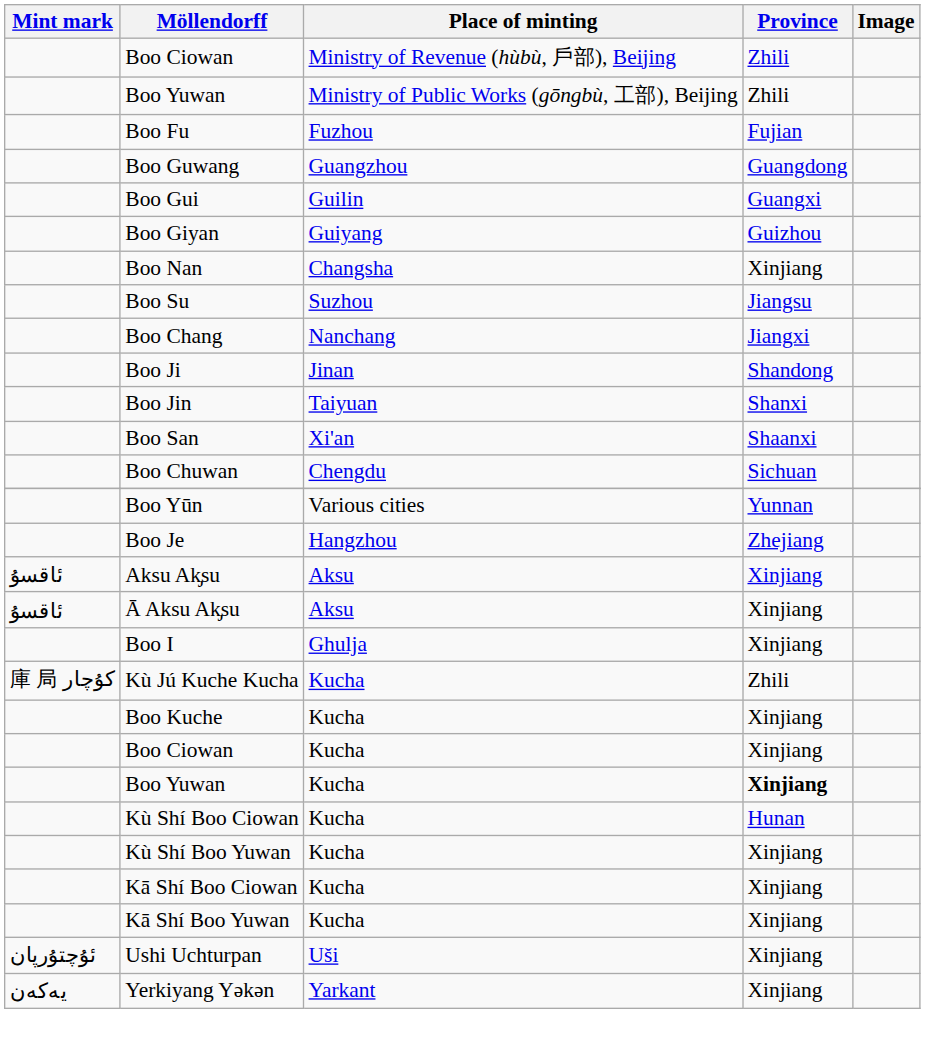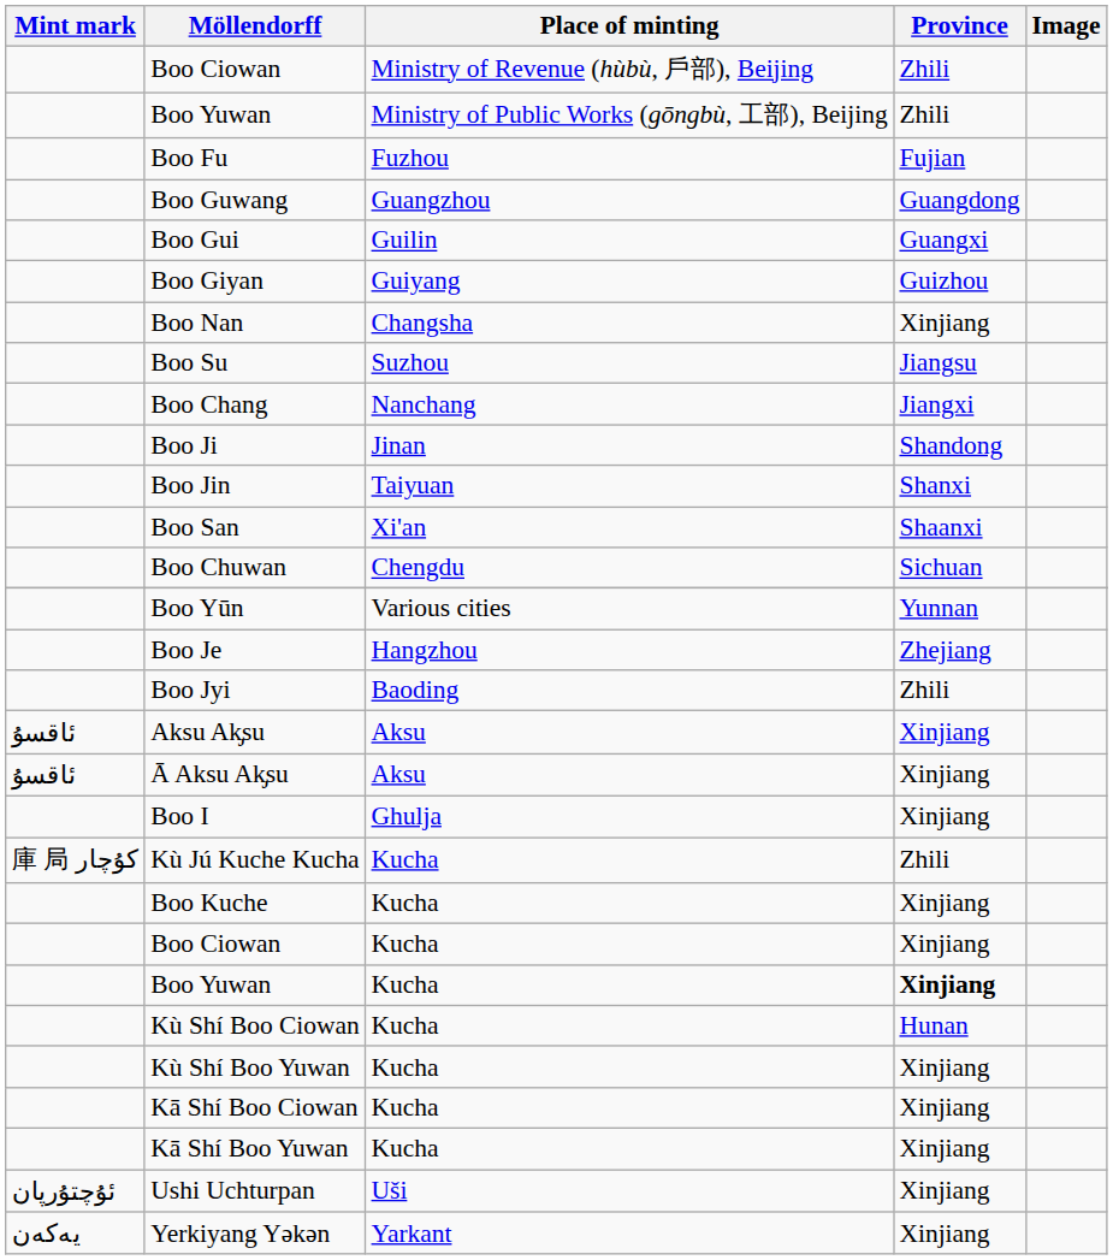 <table class="wikitable">
 <tr>
 <th><a href='#'>Mint mark</a></th>
 <th><a href='#'>Möllendorff</a></th>
 <th>Place of minting</th>
 <th><a href='#'>Province</a></th>
 <th>Image</th>
 </tr>
 <tr>
 <td></td>
 <td>Boo Ciowan</td>
 <td><a href='#'>Ministry of Revenue</a> (<em>hùbù</em>, 戶部), <a href='#'>Beijing</a></td>
 <td><a href='#'>Zhili</a></td>
 <td></td>
 </tr>
 <tr>
 <td></td>
 <td>Boo Yuwan</td>
 <td><a href='#'>Ministry of Public Works</a> (<em>gōngbù</em>, 工部), Beijing</td>
 <td>Zhili</td>
 <td></td>
 </tr>
 <tr>
 <td></td>
 <td>Boo Fu</td>
 <td><a href='#'>Fuzhou</a></td>
 <td><a href='#'>Fujian</a></td>
 <td></td>
 </tr>
 <tr>
 <td></td>
 <td>Boo Guwang</td>
 <td><a href='#'>Guangzhou</a></td>
 <td><a href='#'>Guangdong</a></td>
 <td></td>
 </tr>
 <tr>
 <td></td>
 <td>Boo Gui</td>
 <td><a href='#'>Guilin</a></td>
 <td><a href='#'>Guangxi</a></td>
 <td></td>
 </tr>
 <tr>
 <td></td>
 <td>Boo Giyan</td>
 <td><a href='#'>Guiyang</a></td>
 <td><a href='#'>Guizhou</a></td>
 <td></td>
 </tr>
 <tr>
 <td></td>
 <td>Boo Nan</td>
 <td><a href='#'>Changsha</a></td>
 <td>Xinjiang</td>
 <td></td>
 </tr>
 <tr>
 <td></td>
 <td>Boo Su</td>
 <td><a href='#'>Suzhou</a></td>
 <td><a href='#'>Jiangsu</a></td>
 <td></td>
 </tr>
 <tr>
 <td></td>
 <td>Boo Chang</td>
 <td><a href='#'>Nanchang</a></td>
 <td><a href='#'>Jiangxi</a></td>
 <td></td>
 </tr>
 <tr>
 <td></td>
 <td>Boo Ji</td>
 <td><a href='#'>Jinan</a></td>
 <td><a href='#'>Shandong</a></td>
 <td></td>
 </tr>
 <tr>
 <td></td>
 <td>Boo Jin</td>
 <td><a href='#'>Taiyuan</a></td>
 <td><a href='#'>Shanxi</a></td>
 <td></td>
 </tr>
 <tr>
 <td></td>
 <td>Boo San</td>
 <td><a href='#'>Xi'an</a></td>
 <td><a href='#'>Shaanxi</a></td>
 <td></td>
 </tr>
 <tr>
 <td></td>
 <td>Boo Chuwan</td>
 <td><a href='#'>Chengdu</a></td>
 <td><a href='#'>Sichuan</a></td>
 <td></td>
 </tr>
 <tr>
 </tr>
 <tr>
 <td></td>
 <td>Boo Yūn</td>
 <td>Various cities</td>
 <td><a href='#'>Yunnan</a></td>
 <td></td>
 </tr>
 <tr>
 <td></td>
 <td>Boo Je</td>
 <td><a href='#'>Hangzhou</a></td>
 <td><a href='#'>Zhejiang</a></td>
 <td></td>
 </tr>
 <tr>
+<td></td>
+<td>Boo Jyi</td>
+<td><a href='#'>Baoding</a></td>
+<td>Zhili</td>
+<td></td>
+</tr>
+<tr>
 <td {{Lang-mnc> ئاقسۇ</td>
 <td>Aksu Ak̡su</td>
 <td><a href='#'>Aksu</a></td>
 <td><a href='#'>Xinjiang</a></td>
 <td></td>
 </tr>
 <tr>
 <td {{Lang-mnc> ئاقسۇ</td>
 <td>Ā Aksu Ak̡su</td>
 <td><a href='#'>Aksu</a></td>
 <td>Xinjiang</td>
 <td></td>
 </tr>
 <tr>
 <td {{Lang-mnc></td>
 <td>Boo I</td>
 <td><a href='#'>Ghulja</a></td>
 <td>Xinjiang</td>
 <td></td>
 </tr>
 <tr>
 <td>庫 局  كۇچار</td>
 <td>Kù Jú Kuche Kucha</td>
 <td><a href='#'>Kucha</a></td>
 <td>Zhili</td>
 <td></td>
 </tr>
 <tr>
 <td {{Lang-mnc> </td>
 <td>Boo Kuche</td>
 <td>Kucha</td>
 <td>Xinjiang</td>
 <td></td>
 </tr>
 <tr>
 <td {{Lang-mnc></td>
 <td>Boo Ciowan</td>
 <td>Kucha</td>
 <td>Xinjiang</td>
 <td></td>
 </tr>
 <tr>
 <td {{Lang-mnc></td>
 <td>Boo Yuwan</td>
 <td>Kucha</td>
 <td><strong>Xinjiang</strong></td>
 <td></td>
 </tr>
 <tr>
 <td {{Lang-mnc></td>
 <td>Kù Shí Boo Ciowan</td>
 <td>Kucha</td>
 <td><a href='#'>Hunan</a></td>
 <td></td>
 </tr>
 <tr>
 <td {{Lang-mnc></td>
 <td>Kù Shí Boo Yuwan</td>
 <td>Kucha</td>
 <td>Xinjiang</td>
 <td></td>
 </tr>
 <tr>
 <td {{Lang-mnc></td>
 <td>Kā Shí Boo Ciowan</td>
 <td>Kucha</td>
 <td>Xinjiang</td>
 <td></td>
 </tr>
 <tr>
 <td {{Lang-mnc></td>
 <td>Kā Shí Boo Yuwan</td>
 <td>Kucha</td>
 <td>Xinjiang</td>
 <td></td>
 </tr>
 <tr>
 <td {{Lang-mnc> ئۇچتۇرپان</td>
 <td>Ushi Uchturpan</td>
 <td><a href='#'>Uši</a></td>
 <td>Xinjiang</td>
 <td></td>
 </tr>
 <tr>
 <td {{Lang-mnc> يەكەن</td>
 <td>Yerkiyang Yəkən</td>
 <td><a href='#'>Yarkant</a></td>
 <td>Xinjiang</td>
 <td></td>
 </tr>
 </table>
